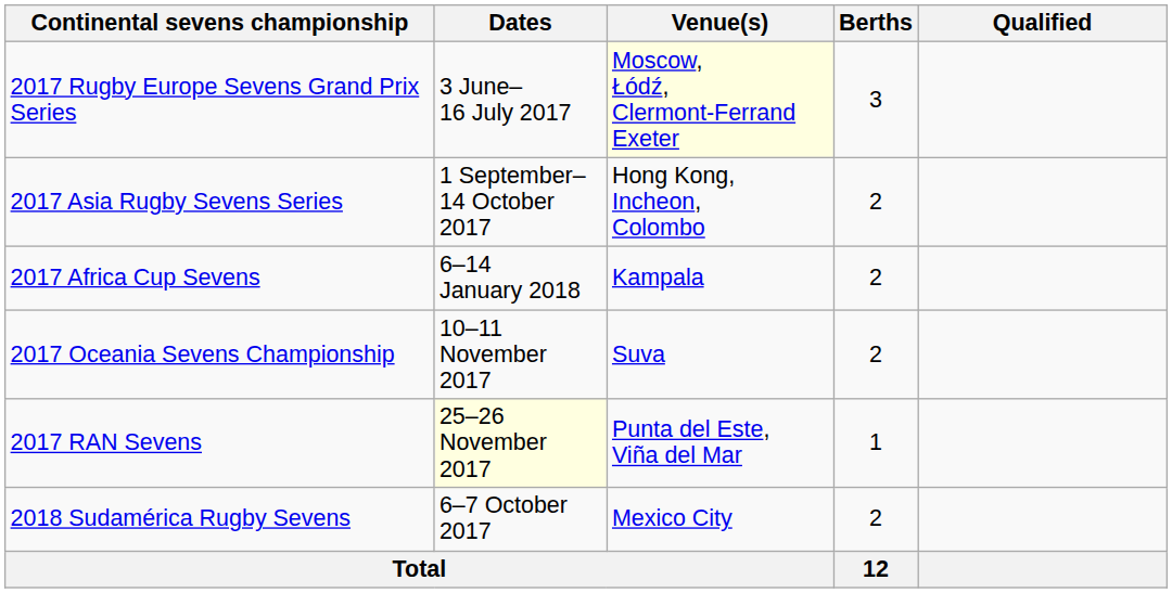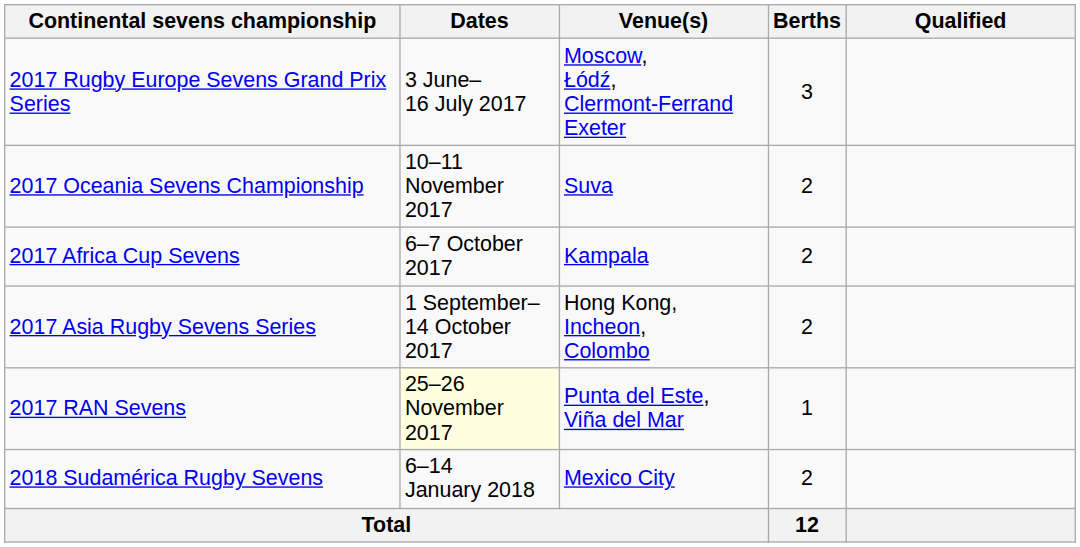 <table class="wikitable" style="width:800px;">
 <tr>
 <th style="width:38%;">Continental sevens championship</th>
 <th style="width:15%;">Dates</th>
 <th style="width:20%;">Venue(s)</th>
 <th width=5%>Berths</th>
 <th style="width:25%;">Qualified</th>
 </tr>
 <tr>
 <td><a href='#'>2017 Rugby Europe Sevens Grand Prix Series</a></td>
 <td>3 June–<br>16 July 2017</td>
-<td style="background: lightyellow;"> <a href='#'>Moscow</a>,<br>  <a href='#'>Łódź</a>, <br>  <a href='#'>Clermont-Ferrand</a> <br>  <a href='#'>Exeter</a></td>
+<td> <a href='#'>Moscow</a>,<br>  <a href='#'>Łódź</a>, <br>  <a href='#'>Clermont-Ferrand</a> <br>  <a href='#'>Exeter</a></td>
 <td align=center>3</td>
 <td><br><br></td>
+</tr>
+<tr>
+<td><a href='#'>2017 Oceania Sevens Championship</a></td>
+<td>10–11 November 2017</td>
+<td> <a href='#'>Suva</a></td>
+<td align=center>2</td>
+<td><br></td>
+</tr>
+<tr>
+<td><a href='#'>2017 Africa Cup Sevens</a></td>
+<td>6–7 October 2017</td>
+<td> <a href='#'>Kampala</a></td>
+<td align=center>2</td>
+<td><br></td>
 </tr>
 <tr>
 <td><a href='#'>2017 Asia Rugby Sevens Series</a></td>
 <td>1 September–<br>14 October 2017</td>
 <td> Hong Kong, <br>  <a href='#'>Incheon</a>, <br>  <a href='#'>Colombo</a></td>
-<td align=center>2</td>
-<td><br></td>
-</tr>
-<tr>
-<td><a href='#'>2017 Africa Cup Sevens</a></td>
-<td>6–14 <br> January 2018</td>
-<td> <a href='#'>Kampala</a></td>
-<td align=center>2</td>
-<td><br></td>
-</tr>
-<tr>
-<td><a href='#'>2017 Oceania Sevens Championship</a></td>
-<td>10–11 November 2017</td>
-<td> <a href='#'>Suva</a></td>
 <td align=center>2</td>
 <td><br></td>
 </tr>
 <tr>
 <td><a href='#'>2017 RAN Sevens</a></td>
 <td style="background: lightyellow;">25–26 <br> November 2017</td>
 <td> <a href='#'>Punta del Este</a>, <br>  <a href='#'>Viña del Mar</a></td>
 <td align=center>1</td>
 <td></td>
 </tr>
 <tr>
 <td><a href='#'>2018 Sudamérica Rugby Sevens</a></td>
-<td>6–7 October 2017</td>
+<td>6–14 <br> January 2018</td>
 <td> <a href='#'>Mexico City</a></td>
 <td align=center>2</td>
 <td><br></td>
 </tr>
 <tr>
 <th colspan=3>Total</th>
 <th>12</th>
 <th></th>
 </tr>
 </table>
